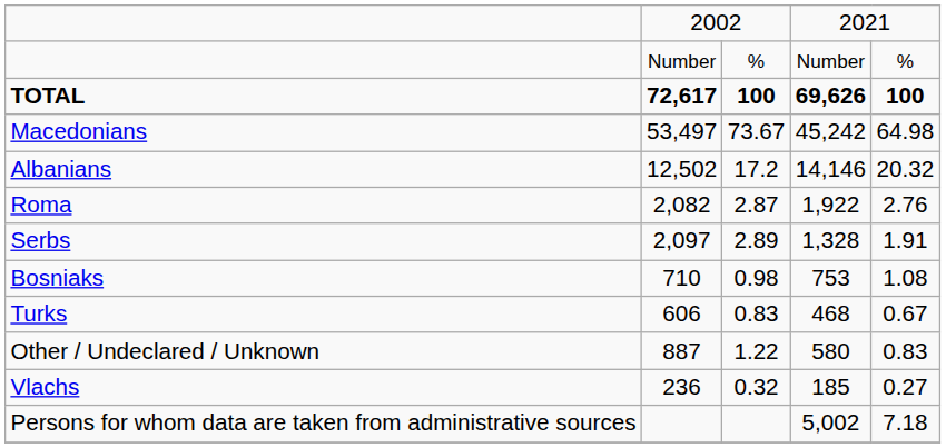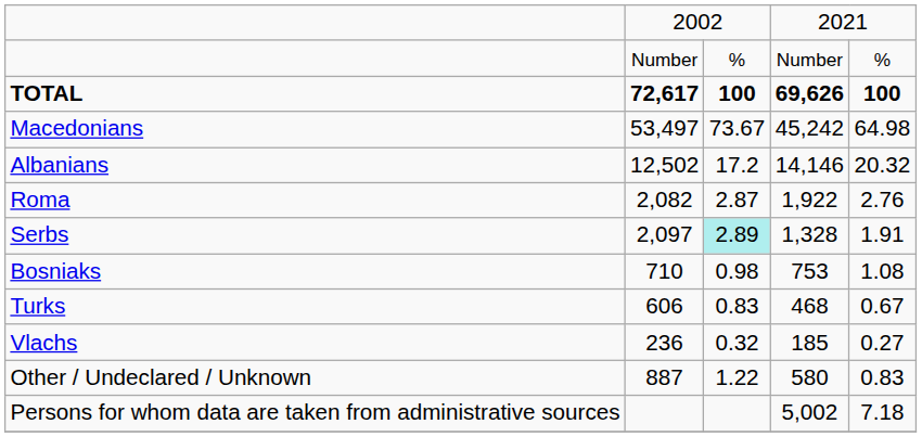 <table class="wikitable">
 <tr>
 <td></td>
 <td colspan="2" align="center">2002</td>
 <td colspan="2" align="center">2021</td>
 </tr>
 <tr>
 <td></td>
 <td align="center"><small>Number</small></td>
 <td align="center"><small>%</small></td>
 <td align="center"><small>Number</small></td>
 <td align="center"><small>%</small></td>
 </tr>
 <tr>
 <td><strong>TOTAL</strong></td>
 <td align="center"><strong>72,617</strong></td>
 <td align="center"><strong>100</strong></td>
 <td align="center"><strong>69,626</strong></td>
 <td align="center"><strong>100</strong></td>
 </tr>
 <tr>
 <td><a href='#'>Macedonians</a></td>
 <td align="center">53,497</td>
 <td align="center">73.67</td>
 <td align="center">45,242</td>
 <td align="center">64.98</td>
 </tr>
 <tr>
 <td><a href='#'>Albanians</a></td>
 <td align="center">12,502</td>
 <td align="center">17.2</td>
 <td align="center">14,146</td>
 <td align="center">20.32</td>
 </tr>
 <tr>
 <td><a href='#'>Roma</a></td>
 <td align="center">2,082</td>
 <td align="center">2.87</td>
 <td align="center">1,922</td>
 <td align="center">2.76</td>
 </tr>
 <tr>
 <td><a href='#'>Serbs</a></td>
 <td align="center">2,097</td>
-<td align="center">2.89</td>
+<td align="center" style="background: paleturquoise;">2.89</td>
 <td align="center">1,328</td>
 <td align="center">1.91</td>
 </tr>
 <tr>
 <td><a href='#'>Bosniaks</a></td>
 <td align="center">710</td>
 <td align="center">0.98</td>
 <td align="center">753</td>
 <td align="center">1.08</td>
 </tr>
 <tr>
 <td><a href='#'>Turks</a></td>
 <td align="center">606</td>
 <td align="center">0.83</td>
 <td align="center">468</td>
 <td align="center">0.67</td>
 </tr>
 <tr>
+<td><a href='#'>Vlachs</a></td>
+<td align="center">236</td>
+<td align="center">0.32</td>
+<td align="center">185</td>
+<td align="center">0.27</td>
+</tr>
+<tr>
 <td>Other / Undeclared / Unknown</td>
 <td align="center">887</td>
 <td align="center">1.22</td>
 <td align="center">580</td>
 <td align="center">0.83</td>
-</tr>
-<tr>
-<td><a href='#'>Vlachs</a></td>
-<td align="center">236</td>
-<td align="center">0.32</td>
-<td align="center">185</td>
-<td align="center">0.27</td>
 </tr>
 <tr>
 <td>Persons for whom data are taken from administrative sources</td>
 <td align="center"></td>
 <td align="center"></td>
 <td align="center">5,002</td>
 <td align="center">7.18</td>
 </tr>
 <tr>
 </tr>
 </table>
